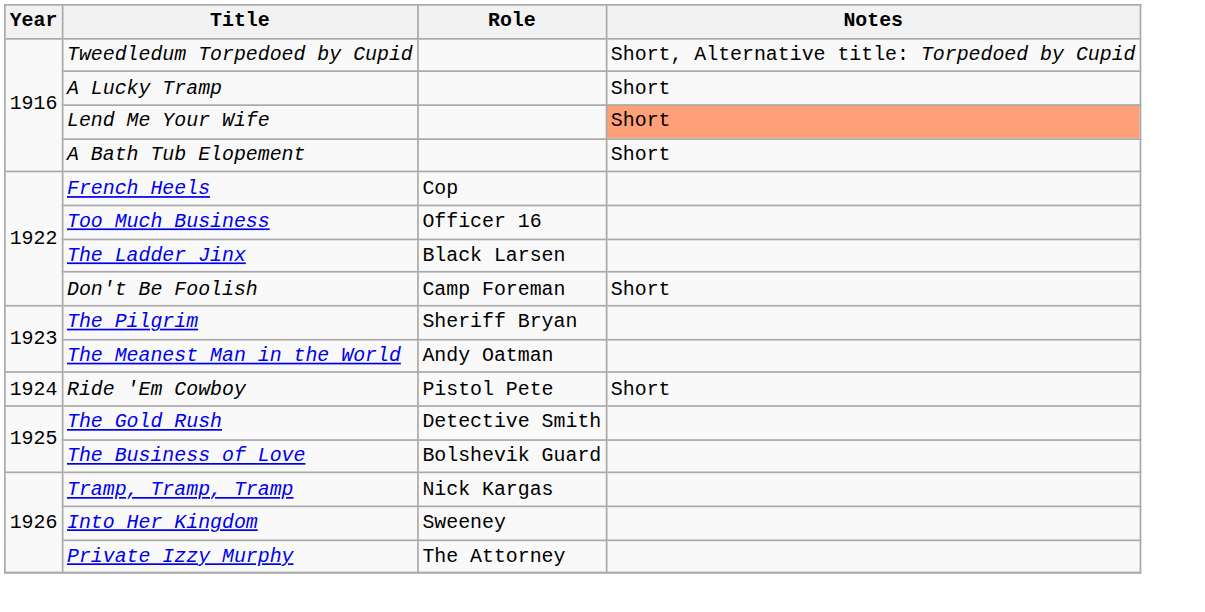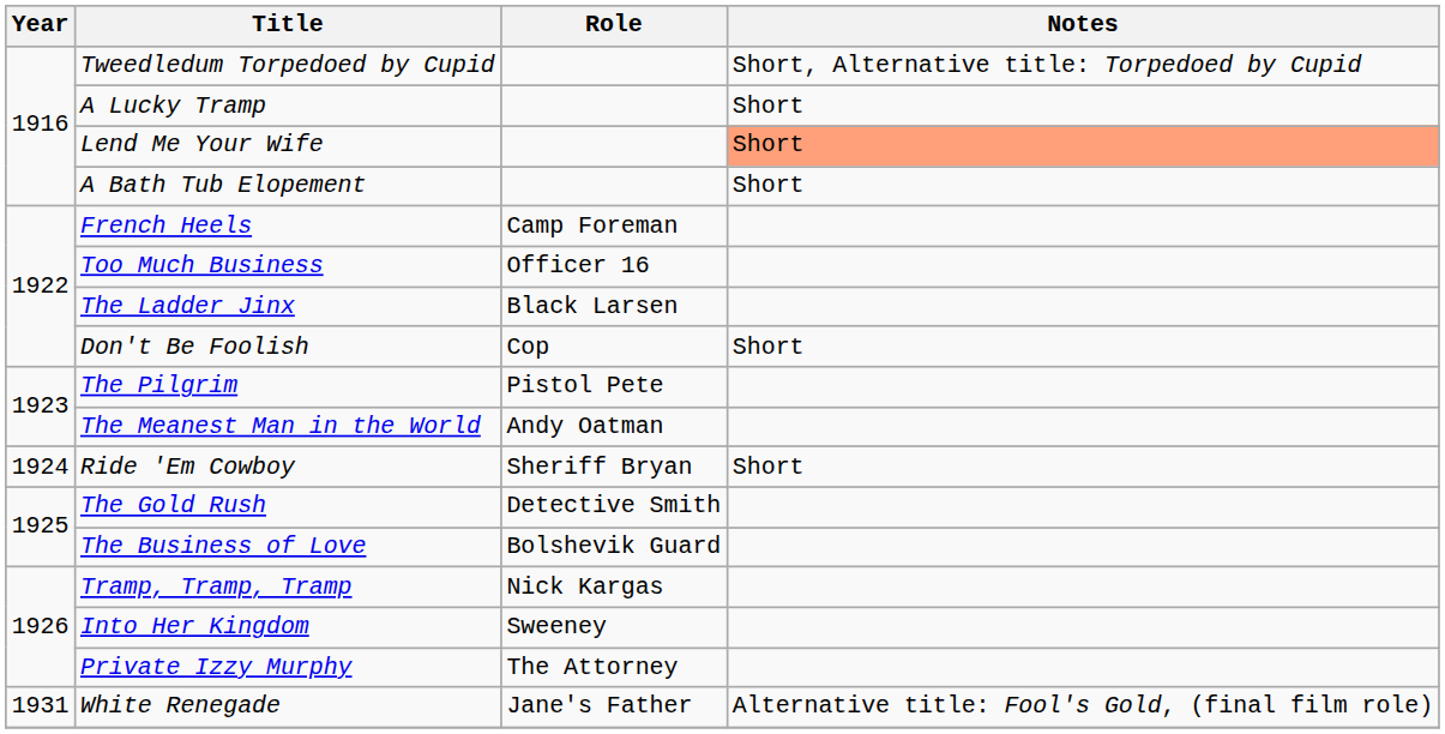 <table class="wikitable" style="font-size: 90%;">
 <tr>
 <th>Year</th>
 <th>Title</th>
 <th>Role</th>
 <th>Notes</th>
 </tr>
 <tr>
 <td rowspan=4>1916</td>
 <td><em>Tweedledum Torpedoed by Cupid</em></td>
 <td></td>
 <td>Short, Alternative title: <em>Torpedoed by Cupid</em></td>
 </tr>
 <tr>
 <td><em>A Lucky Tramp</em></td>
 <td></td>
 <td>Short</td>
 </tr>
 <tr>
 <td><em>Lend Me Your Wife</em></td>
 <td></td>
 <td style="background: lightsalmon;">Short</td>
 </tr>
 <tr>
 <td><em>A Bath Tub Elopement</em></td>
 <td></td>
 <td>Short</td>
 </tr>
 <tr>
 <td rowspan=4>1922</td>
 <td><em><a href='#'>French Heels</a></em></td>
-<td>Cop</td>
+<td>Camp Foreman</td>
 <td></td>
 </tr>
 <tr>
 <td><em><a href='#'>Too Much Business</a></em></td>
 <td>Officer 16</td>
 <td></td>
 </tr>
 <tr>
 <td><em><a href='#'>The Ladder Jinx</a></em></td>
 <td>Black Larsen</td>
 <td></td>
 </tr>
 <tr>
 <td><em>Don't Be Foolish</em></td>
-<td>Camp Foreman</td>
+<td>Cop</td>
 <td>Short</td>
 </tr>
 <tr>
 <td rowspan=2>1923</td>
 <td><em><a href='#'>The Pilgrim</a></em></td>
-<td>Sheriff Bryan</td>
+<td>Pistol Pete</td>
 <td></td>
 </tr>
 <tr>
 <td><em><a href='#'>The Meanest Man in the World</a></em></td>
 <td>Andy Oatman</td>
 <td></td>
 </tr>
 <tr>
 <td>1924</td>
 <td><em>Ride 'Em Cowboy</em></td>
-<td>Pistol Pete</td>
+<td>Sheriff Bryan</td>
 <td>Short</td>
 </tr>
 <tr>
 <td rowspan=2>1925</td>
 <td><em><a href='#'>The Gold Rush</a></em></td>
 <td>Detective Smith</td>
 <td></td>
 </tr>
 <tr>
 <td><em><a href='#'>The Business of Love</a></em></td>
 <td>Bolshevik Guard</td>
 <td></td>
 </tr>
 <tr>
 <td rowspan=3>1926</td>
 <td><em><a href='#'>Tramp, Tramp, Tramp</a></em></td>
 <td>Nick Kargas</td>
 <td></td>
 </tr>
 <tr>
 <td><em><a href='#'>Into Her Kingdom</a></em></td>
 <td>Sweeney</td>
 <td></td>
 </tr>
 <tr>
 <td><em><a href='#'>Private Izzy Murphy</a></em></td>
 <td>The Attorney</td>
 <td></td>
 </tr>
 <tr>
+<td>1931</td>
+<td><em>White Renegade</em></td>
+<td>Jane's Father</td>
+<td>Alternative title: <em>Fool's Gold</em>, (final film role)</td>
+</tr>
+<tr>
 </tr>
 </table>
